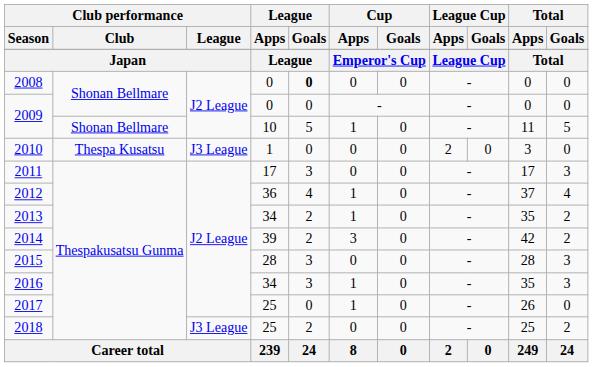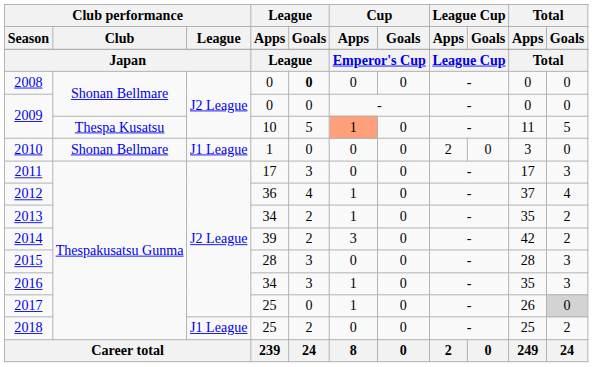 <table class="wikitable" style="text-align:center">
 <tr>
 <th colspan=3>Club performance</th>
 <th colspan=2>League</th>
 <th colspan=2>Cup</th>
 <th colspan=2>League Cup</th>
 <th colspan=2>Total</th>
 </tr>
 <tr>
 <th>Season</th>
 <th>Club</th>
 <th>League</th>
 <th>Apps</th>
 <th>Goals</th>
 <th>Apps</th>
 <th>Goals</th>
 <th>Apps</th>
 <th>Goals</th>
 <th>Apps</th>
 <th>Goals</th>
 </tr>
 <tr>
 </tr>
 <tr>
 <th colspan=3>Japan</th>
 <th colspan=2>League</th>
 <th colspan=2><a href='#'>Emperor's Cup</a></th>
 <th colspan=2><a href='#'>League Cup</a></th>
 <th colspan=2>Total</th>
 </tr>
 <tr>
 <td><a href='#'>2008</a></td>
 <td rowspan="2"><a href='#'>Shonan Bellmare</a></td>
 <td rowspan="3"><a href='#'>J2 League</a></td>
 <td>0</td>
 <td><strong>0</strong></td>
 <td>0</td>
 <td>0</td>
 <td colspan="2">-</td>
 <td>0</td>
 <td>0</td>
 </tr>
 <tr>
 <td rowspan="2"><a href='#'>2009</a></td>
 <td>0</td>
 <td>0</td>
 <td colspan="2">-</td>
 <td colspan="2">-</td>
 <td>0</td>
 <td>0</td>
 </tr>
 <tr>
-<td><a href='#'>Shonan Bellmare</a></td>
+<td><a href='#'>Thespa Kusatsu</a></td>
 <td>10</td>
 <td>5</td>
-<td>1</td>
+<td style="background: lightsalmon;">1</td>
 <td>0</td>
 <td colspan="2">-</td>
 <td>11</td>
 <td>5</td>
 </tr>
 <tr>
 <td><a href='#'>2010</a></td>
-<td><a href='#'>Thespa Kusatsu</a></td>
-<td><a href='#'>J3 League</a></td>
+<td><a href='#'>Shonan Bellmare</a></td>
+<td><a href='#'>J1 League</a></td>
 <td>1</td>
 <td>0</td>
 <td>0</td>
 <td>0</td>
 <td>2</td>
 <td>0</td>
 <td>3</td>
 <td>0</td>
 </tr>
 <tr>
 <td><a href='#'>2011</a></td>
 <td rowspan="8"><a href='#'>Thespakusatsu Gunma</a></td>
 <td rowspan="7"><a href='#'>J2 League</a></td>
 <td>17</td>
 <td>3</td>
 <td>0</td>
 <td>0</td>
 <td colspan="2">-</td>
 <td>17</td>
 <td>3</td>
 </tr>
 <tr>
 <td><a href='#'>2012</a></td>
 <td>36</td>
 <td>4</td>
 <td>1</td>
 <td>0</td>
 <td colspan="2">-</td>
 <td>37</td>
 <td>4</td>
 </tr>
 <tr>
 <td><a href='#'>2013</a></td>
 <td>34</td>
 <td>2</td>
 <td>1</td>
 <td>0</td>
 <td colspan="2">-</td>
 <td>35</td>
 <td>2</td>
 </tr>
 <tr>
 <td><a href='#'>2014</a></td>
 <td>39</td>
 <td>2</td>
 <td>3</td>
 <td>0</td>
 <td colspan="2">-</td>
 <td>42</td>
 <td>2</td>
 </tr>
 <tr>
 <td><a href='#'>2015</a></td>
 <td>28</td>
 <td>3</td>
 <td>0</td>
 <td>0</td>
 <td colspan="2">-</td>
 <td>28</td>
 <td>3</td>
 </tr>
 <tr>
 <td><a href='#'>2016</a></td>
 <td>34</td>
 <td>3</td>
 <td>1</td>
 <td>0</td>
 <td colspan="2">-</td>
 <td>35</td>
 <td>3</td>
 </tr>
 <tr>
 <td><a href='#'>2017</a></td>
 <td>25</td>
 <td>0</td>
 <td>1</td>
 <td>0</td>
 <td colspan="2">-</td>
 <td>26</td>
-<td>0</td>
+<td style="background: lightgrey;">0</td>
 </tr>
 <tr>
 <td><a href='#'>2018</a></td>
-<td><a href='#'>J3 League</a></td>
+<td><a href='#'>J1 League</a></td>
 <td>25</td>
 <td>2</td>
 <td>0</td>
 <td>0</td>
 <td colspan="2">-</td>
 <td>25</td>
 <td>2</td>
 </tr>
 <tr>
 <th colspan=3>Career total</th>
 <th>239</th>
 <th>24</th>
 <th>8</th>
 <th>0</th>
 <th>2</th>
 <th>0</th>
 <th>249</th>
 <th>24</th>
 </tr>
 </table>
